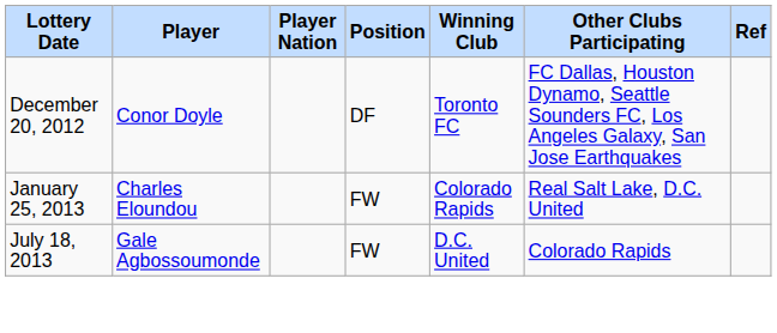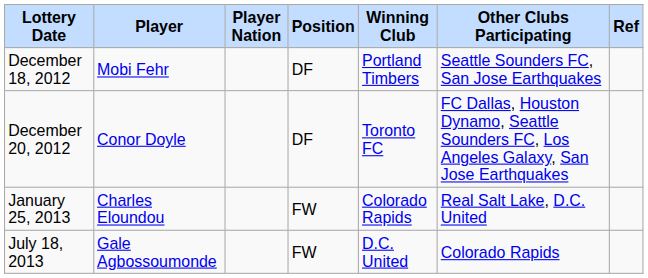 <table class="wikitable" style="text-align:left; font-size:95%;">
 <tr>
 <th style="background:#c2ddff;">Lottery Date</th>
 <th style="background:#c2ddff;">Player</th>
 <th style="background:#c2ddff;">Player Nation</th>
 <th style="background:#c2ddff;">Position</th>
 <th style="background:#c2ddff;">Winning Club</th>
 <th style="background:#c2ddff;">Other Clubs Participating</th>
 <th style="background:#c2ddff;">Ref</th>
+</tr>
+<tr>
+<td>December 18, 2012</td>
+<td><a href='#'>Mobi Fehr</a></td>
+<td></td>
+<td>DF</td>
+<td><a href='#'>Portland Timbers</a></td>
+<td><a href='#'>Seattle Sounders FC</a>, <a href='#'>San Jose Earthquakes</a></td>
+<td></td>
 </tr>
 <tr>
 <td>December 20, 2012</td>
 <td><a href='#'>Conor Doyle</a></td>
 <td></td>
 <td>DF</td>
 <td><a href='#'>Toronto FC</a></td>
 <td><a href='#'>FC Dallas</a>, <a href='#'>Houston Dynamo</a>, <a href='#'>Seattle Sounders FC</a>, <a href='#'>Los Angeles Galaxy</a>, <a href='#'>San Jose Earthquakes</a></td>
 <td></td>
 </tr>
 <tr>
 <td>January 25, 2013</td>
 <td><a href='#'>Charles Eloundou</a></td>
 <td></td>
 <td>FW</td>
 <td><a href='#'>Colorado Rapids</a></td>
 <td><a href='#'>Real Salt Lake</a>, <a href='#'>D.C. United</a></td>
 <td></td>
 </tr>
 <tr>
 <td>July 18, 2013</td>
 <td><a href='#'>Gale Agbossoumonde</a></td>
 <td></td>
 <td>FW</td>
 <td><a href='#'>D.C. United</a></td>
 <td><a href='#'>Colorado Rapids</a></td>
 <td></td>
 </tr>
 </table>
